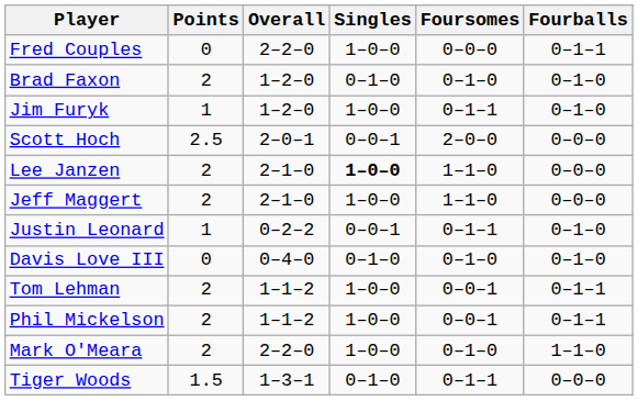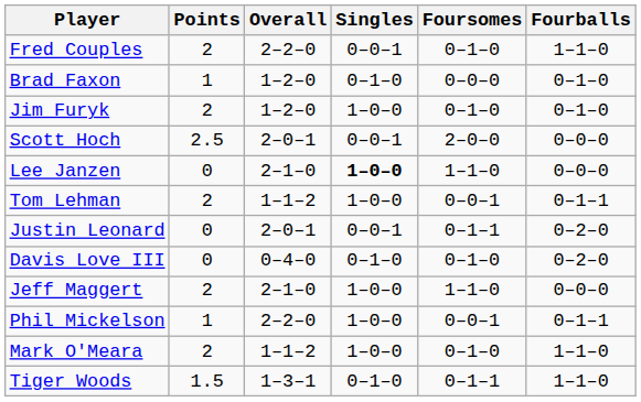 <table class="wikitable sortable" style="text-align:center">
 <tr>
 <th>Player</th>
 <th>Points</th>
 <th>Overall</th>
 <th>Singles</th>
 <th>Foursomes</th>
 <th>Fourballs</th>
 </tr>
 <tr>
 <td align=left><a href='#'>Fred Couples</a></td>
-<td>0</td>
+<td>2</td>
 <td>2–2–0</td>
-<td>1–0–0</td>
-<td>0–0–0</td>
-<td>0–1–1</td>
+<td>0–0–1</td>
+<td>0–1–0</td>
+<td>1–1–0</td>
 </tr>
 <tr>
 <td align=left><a href='#'>Brad Faxon</a></td>
-<td>2</td>
+<td>1</td>
 <td>1–2–0</td>
 <td>0–1–0</td>
-<td>0–1–0</td>
+<td>0–0–0</td>
 <td>0–1–0</td>
 </tr>
 <tr>
 <td align=left><a href='#'>Jim Furyk</a></td>
-<td>1</td>
+<td>2</td>
 <td>1–2–0</td>
 <td>1–0–0</td>
-<td>0–1–1</td>
+<td>0–1–0</td>
 <td>0–1–0</td>
 </tr>
 <tr>
 <td align=left><a href='#'>Scott Hoch</a></td>
 <td>2.5</td>
 <td>2–0–1</td>
 <td>0–0–1</td>
 <td>2–0–0</td>
 <td>0–0–0</td>
 </tr>
 <tr>
 <td align=left><a href='#'>Lee Janzen</a></td>
-<td>2</td>
+<td>0</td>
 <td>2–1–0</td>
 <td><strong>1–0–0</strong></td>
 <td>1–1–0</td>
 <td>0–0–0</td>
+</tr>
+<tr>
+<td align=left><a href='#'>Tom Lehman</a></td>
+<td>2</td>
+<td>1–1–2</td>
+<td>1–0–0</td>
+<td>0–0–1</td>
+<td>0–1–1</td>
+</tr>
+<tr>
+<td align=left><a href='#'>Justin Leonard</a></td>
+<td>0</td>
+<td>2–0–1</td>
+<td>0–0–1</td>
+<td>0–1–1</td>
+<td>0–2–0</td>
+</tr>
+<tr>
+<td align=left><a href='#'>Davis Love III</a></td>
+<td>0</td>
+<td>0–4–0</td>
+<td>0–1–0</td>
+<td>0–1–0</td>
+<td>0–2–0</td>
 </tr>
 <tr>
 <td align=left><a href='#'>Jeff Maggert</a></td>
 <td>2</td>
 <td>2–1–0</td>
 <td>1–0–0</td>
 <td>1–1–0</td>
 <td>0–0–0</td>
 </tr>
 <tr>
-<td align=left><a href='#'>Justin Leonard</a></td>
+<td align=left><a href='#'>Phil Mickelson</a></td>
 <td>1</td>
-<td>0–2–2</td>
-<td>0–0–1</td>
-<td>0–1–1</td>
-<td>0–1–0</td>
-</tr>
-<tr>
-<td align=left><a href='#'>Davis Love III</a></td>
-<td>0</td>
-<td>0–4–0</td>
-<td>0–1–0</td>
-<td>0–1–0</td>
-<td>0–1–0</td>
-</tr>
-<tr>
-<td align=left><a href='#'>Tom Lehman</a></td>
-<td>2</td>
-<td>1–1–2</td>
-<td>1–0–0</td>
-<td>0–0–1</td>
-<td>0–1–1</td>
-</tr>
-<tr>
-<td align=left><a href='#'>Phil Mickelson</a></td>
-<td>2</td>
-<td>1–1–2</td>
+<td>2–2–0</td>
 <td>1–0–0</td>
 <td>0–0–1</td>
 <td>0–1–1</td>
 </tr>
 <tr>
 <td align=left><a href='#'>Mark O'Meara</a></td>
 <td>2</td>
-<td>2–2–0</td>
+<td>1–1–2</td>
 <td>1–0–0</td>
 <td>0–1–0</td>
 <td>1–1–0</td>
 </tr>
 <tr>
 <td align=left><a href='#'>Tiger Woods</a></td>
 <td>1.5</td>
 <td>1–3–1</td>
 <td>0–1–0</td>
 <td>0–1–1</td>
-<td>0–0–0</td>
+<td>1–1–0</td>
 </tr>
 </table>
